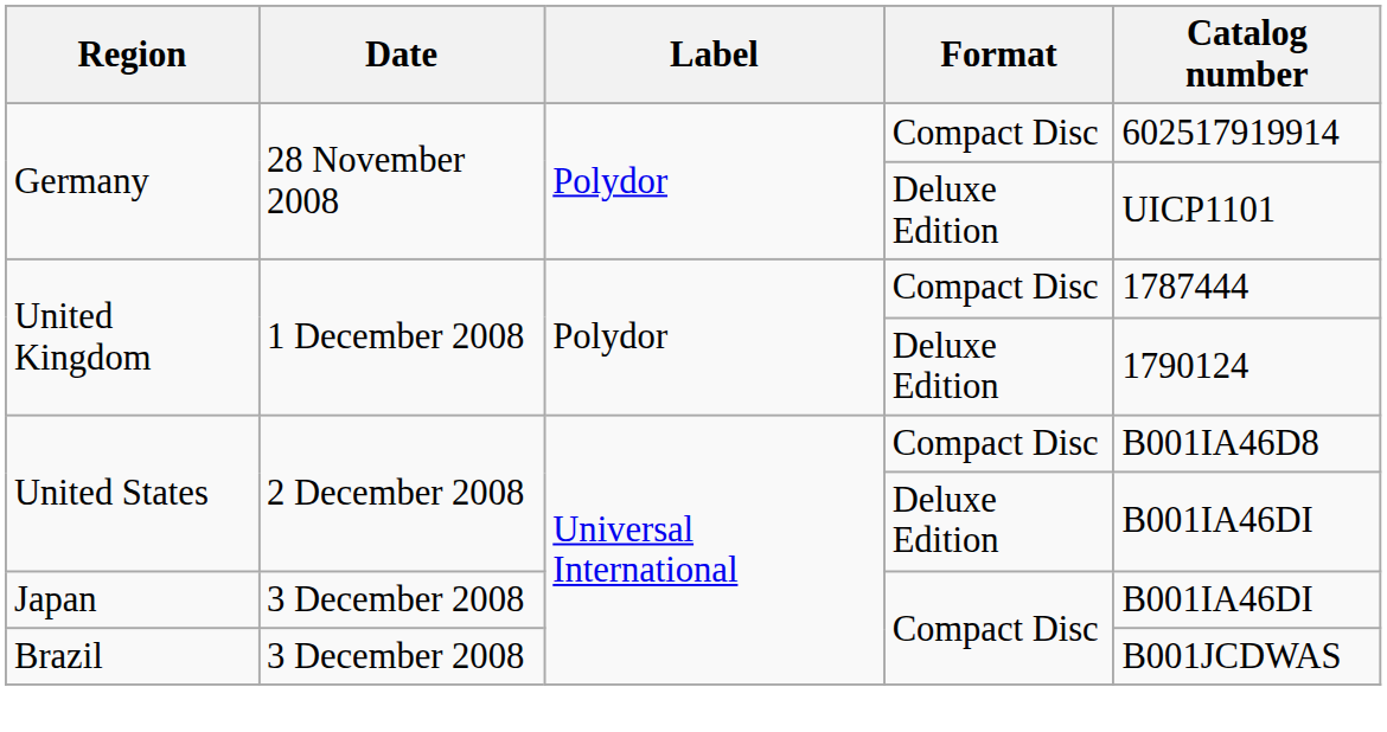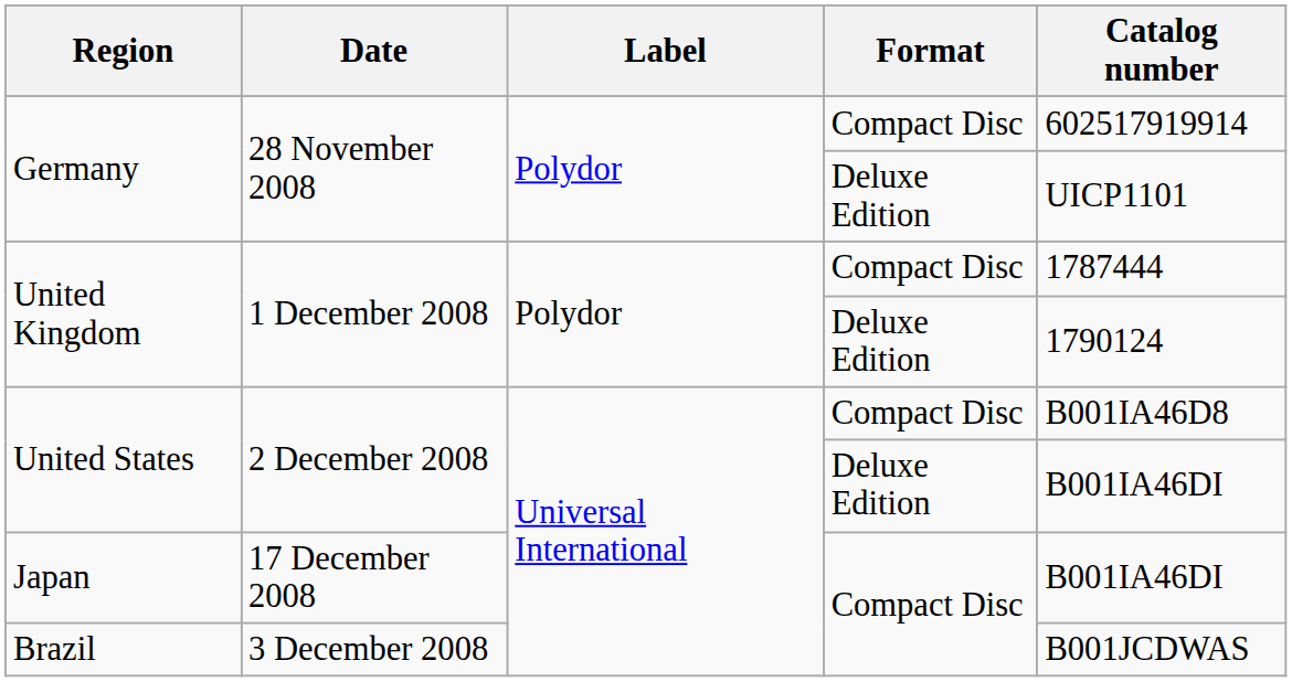 <table class="wikitable">
 <tr>
 <th>Region</th>
 <th>Date</th>
 <th>Label</th>
 <th>Format</th>
 <th>Catalog number</th>
 </tr>
 <tr>
 <td rowspan="2">Germany</td>
 <td rowspan="2">28 November 2008</td>
 <td rowspan="2"><a href='#'>Polydor</a></td>
 <td>Compact Disc</td>
 <td>602517919914</td>
 </tr>
 <tr>
 <td>Deluxe Edition</td>
 <td>UICP1101</td>
 </tr>
 <tr>
 <td rowspan="2">United Kingdom</td>
 <td rowspan="2">1 December 2008</td>
 <td rowspan="2">Polydor</td>
 <td>Compact Disc</td>
 <td>1787444</td>
 </tr>
 <tr>
 <td>Deluxe Edition</td>
 <td>1790124</td>
 </tr>
 <tr>
 <td rowspan="2">United States</td>
 <td rowspan="2">2 December 2008</td>
 <td rowspan="4"><a href='#'>Universal International</a></td>
 <td>Compact Disc</td>
 <td>B001IA46D8</td>
 </tr>
 <tr>
 <td>Deluxe Edition</td>
 <td>B001IA46DI</td>
 </tr>
 <tr>
 <td>Japan</td>
-<td>3 December 2008</td>
+<td>17 December 2008</td>
 <td rowspan="2">Compact Disc</td>
 <td>B001IA46DI</td>
 </tr>
 <tr>
 <td>Brazil</td>
 <td>3 December 2008</td>
 <td>B001JCDWAS</td>
 </tr>
 </table>
